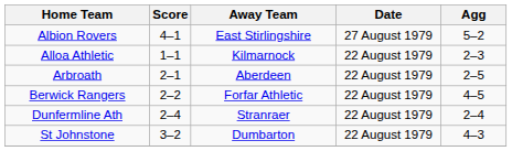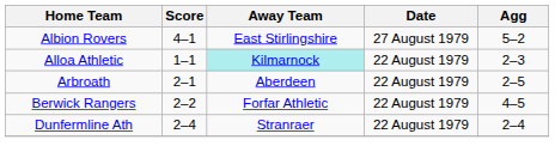 <table class="wikitable" style="text-align:center;">
 <tr>
 <th width=175>Home Team</th>
 <th width=20>Score</th>
 <th width=175>Away Team</th>
 <th width= 125>Date</th>
 <th width= 75>Agg</th>
 </tr>
 <tr>
 <td><a href='#'>Albion Rovers</a></td>
 <td>4–1</td>
 <td><a href='#'>East Stirlingshire</a></td>
 <td>27 August 1979</td>
 <td>5–2</td>
 </tr>
 <tr>
 <td><a href='#'>Alloa Athletic</a></td>
 <td>1–1</td>
-<td><a href='#'>Kilmarnock</a></td>
+<td style="background: paleturquoise;"><a href='#'>Kilmarnock</a></td>
 <td>22 August 1979</td>
 <td>2–3</td>
 </tr>
 <tr>
 <td><a href='#'>Arbroath</a></td>
 <td>2–1</td>
 <td><a href='#'>Aberdeen</a></td>
 <td>22 August 1979</td>
 <td>2–5</td>
 </tr>
 <tr>
 <td><a href='#'>Berwick Rangers</a></td>
 <td>2–2</td>
 <td><a href='#'>Forfar Athletic</a></td>
 <td>22 August 1979</td>
 <td>4–5</td>
 </tr>
 <tr>
 <td><a href='#'>Dunfermline Ath</a></td>
 <td>2–4</td>
 <td><a href='#'>Stranraer</a></td>
 <td>22 August 1979</td>
 <td>2–4</td>
 </tr>
 <tr>
-<td><a href='#'>St Johnstone</a></td>
-<td>3–2</td>
-<td><a href='#'>Dumbarton</a></td>
-<td>22 August 1979</td>
-<td>4–3</td>
-</tr>
-<tr>
 </tr>
 </table>
